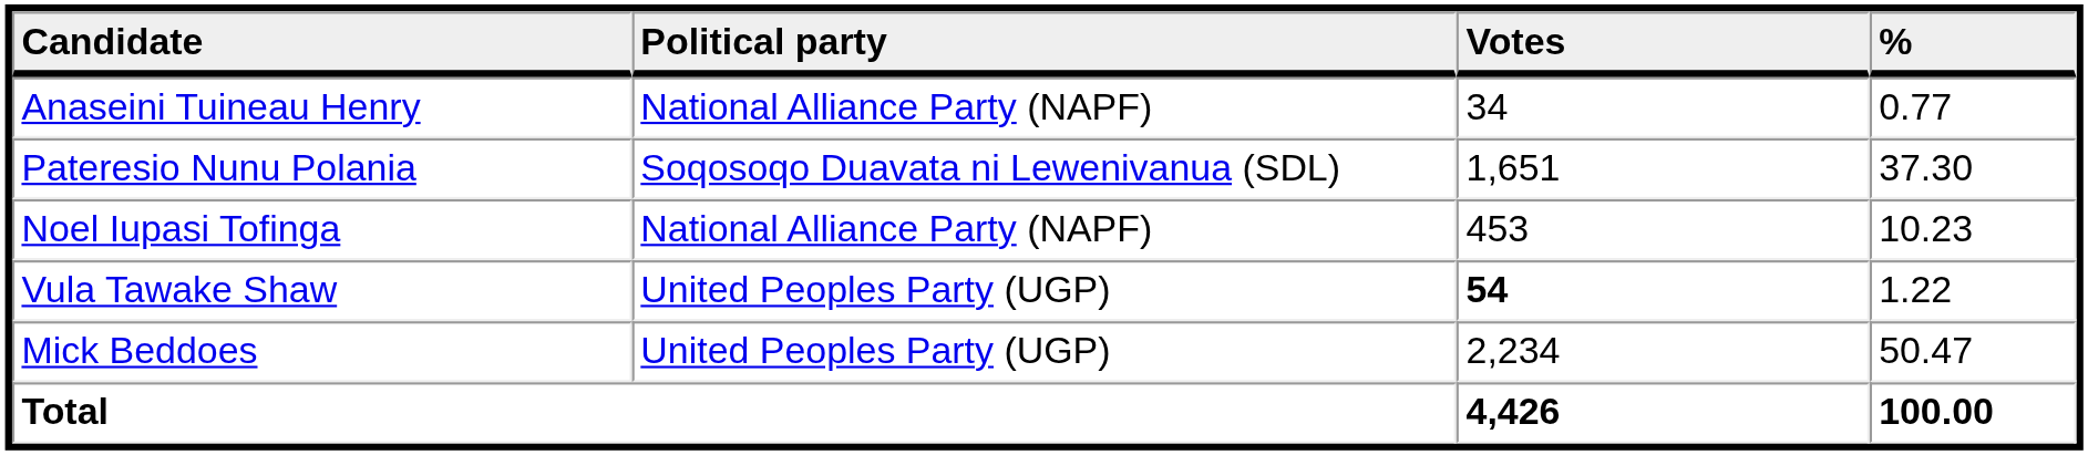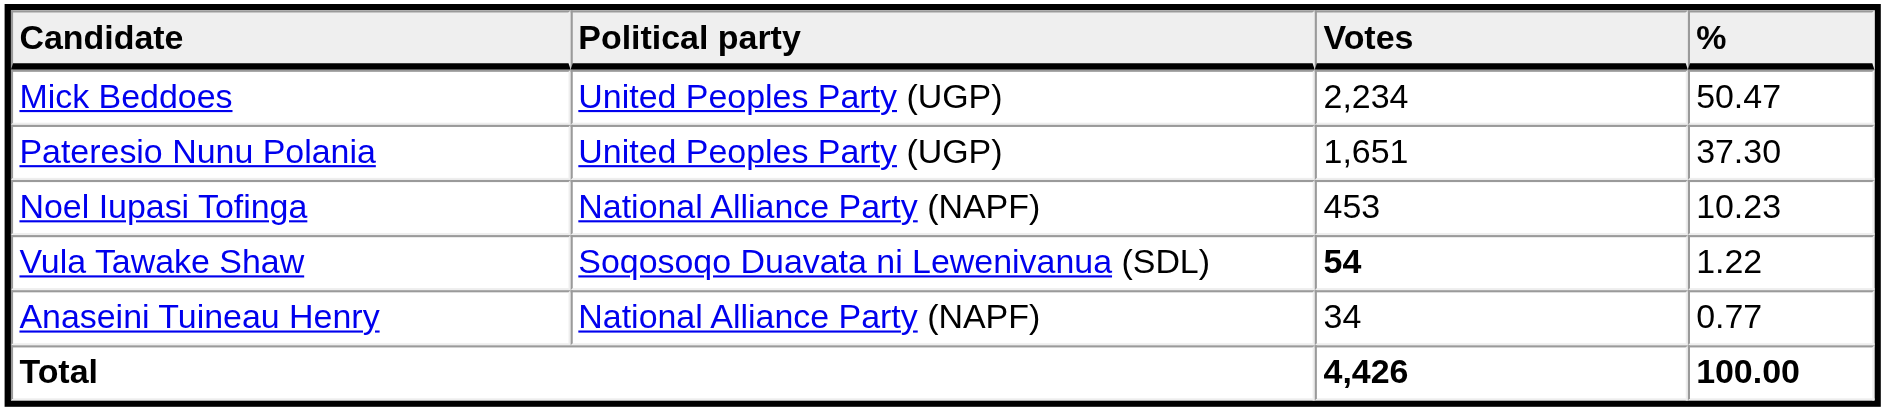 <table table width="70%" border="1" align="center" cellpadding=3 cellspacing=0 style="margin:5px; border:3px solid;">
 <tr>
 <td td width="30%" style="border-bottom:3px solid; background:#efefef;"><strong>Candidate</strong></td>
 <td td width="40%" style="border-bottom:3px solid; background:#efefef;"><strong>Political party</strong></td>
 <td td width="20%" style="border-bottom:3px solid; background:#efefef;"><strong>Votes</strong></td>
 <td td width="10%" style="border-bottom:3px solid; background:#efefef;"><strong>%</strong></td>
 </tr>
 <tr>
-<td><a href='#'>Anaseini Tuineau Henry</a></td>
-<td><a href='#'>National Alliance Party</a> (NAPF)</td>
-<td>34</td>
-<td>0.77</td>
+<td><a href='#'>Mick Beddoes</a></td>
+<td><a href='#'>United Peoples Party</a> (UGP)</td>
+<td>2,234</td>
+<td>50.47</td>
 </tr>
 <tr>
 <td><a href='#'>Pateresio Nunu Polania</a></td>
-<td><a href='#'>Soqosoqo Duavata ni Lewenivanua</a> (SDL)</td>
+<td><a href='#'>United Peoples Party</a> (UGP)</td>
 <td>1,651</td>
 <td>37.30</td>
 </tr>
 <tr>
 <td><a href='#'>Noel Iupasi Tofinga</a></td>
 <td><a href='#'>National Alliance Party</a> (NAPF)</td>
 <td>453</td>
 <td>10.23</td>
 </tr>
 <tr>
 <td><a href='#'>Vula Tawake Shaw</a></td>
-<td><a href='#'>United Peoples Party</a> (UGP)</td>
+<td><a href='#'>Soqosoqo Duavata ni Lewenivanua</a> (SDL)</td>
 <td><strong>54</strong></td>
 <td>1.22</td>
 </tr>
 <tr>
-<td><a href='#'>Mick Beddoes</a></td>
-<td><a href='#'>United Peoples Party</a> (UGP)</td>
-<td>2,234</td>
-<td>50.47</td>
+<td><a href='#'>Anaseini Tuineau Henry</a></td>
+<td><a href='#'>National Alliance Party</a> (NAPF)</td>
+<td>34</td>
+<td>0.77</td>
 </tr>
 <tr>
 <td colspan=2><strong>Total</strong></td>
 <td><strong>4,426</strong></td>
 <td><strong>100.00</strong></td>
 </tr>
 <tr>
 </tr>
 </table>
